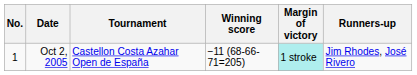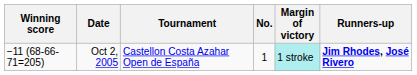 <table class="wikitable" style="font-size:95%;">
 <tr>
-<th>No.</th>
+<th>Winning score</th>
 <th>Date</th>
 <th>Tournament</th>
-<th>Winning score</th>
+<th>No.</th>
 <th>Margin of<br>victory</th>
 <th>Runners-up</th>
 </tr>
 <tr>
-<td align=center>1</td>
+<td>−11 (68-66-71=205)</td>
 <td align=right>Oct 2, <a href='#'>2005</a></td>
 <td><a href='#'>Castellon Costa Azahar Open de España</a></td>
-<td>−11 (68-66-71=205)</td>
+<td align=center>1</td>
 <td style="background: paleturquoise;">1 stroke</td>
-<td> <a href='#'>Jim Rhodes</a>,  <a href='#'>José Rivero</a></td>
+<td><strong> <a href='#'>Jim Rhodes</a>,  <a href='#'>José Rivero</a></strong></td>
 </tr>
 </table>
